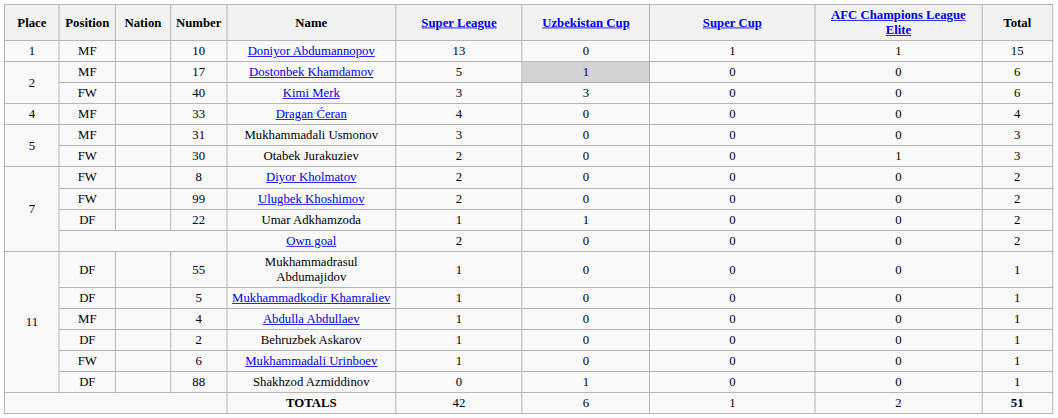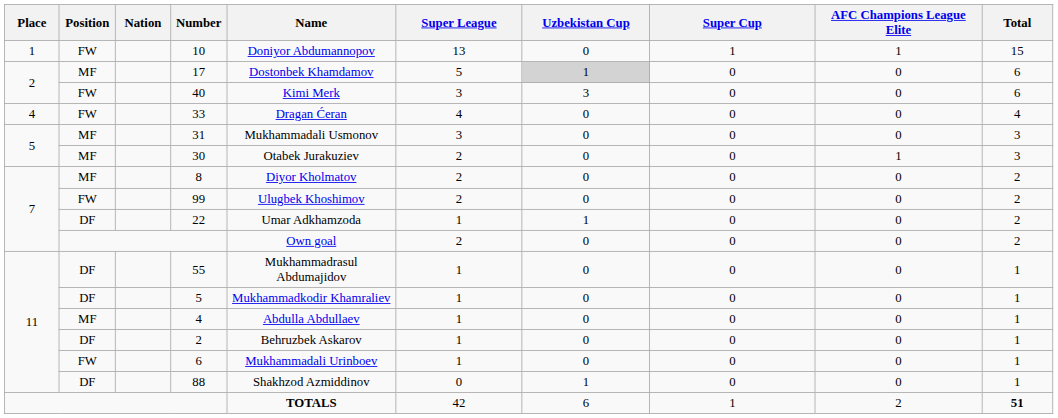 <table class="wikitable" style="font-size: 95%; text-align: center;">
 <tr>
 <th width=60>Place</th>
 <th width=60>Position</th>
 <th width=60>Nation</th>
 <th width=60>Number</th>
 <th width=200>Name</th>
 <th width=150><a href='#'>Super League</a></th>
 <th width=150><a href='#'>Uzbekistan Cup</a></th>
 <th width=200><a href='#'>Super Cup</a></th>
 <th width=200><a href='#'>AFC Champions League Elite</a></th>
 <th width=80><strong>Total</strong></th>
 </tr>
 <tr>
 <td>1</td>
-<td>MF</td>
+<td>FW</td>
 <td></td>
 <td>10</td>
 <td><a href='#'>Doniyor Abdumannopov</a></td>
 <td>13</td>
 <td>0</td>
 <td>1</td>
 <td>1</td>
 <td>15</td>
 </tr>
 <tr>
 <td rowspan="2">2</td>
 <td>MF</td>
 <td></td>
 <td>17</td>
 <td><a href='#'>Dostonbek Khamdamov</a></td>
 <td>5</td>
 <td style="background: lightgrey;">1</td>
 <td>0</td>
 <td>0</td>
 <td>6</td>
 </tr>
 <tr>
 <td>FW</td>
 <td></td>
 <td>40</td>
 <td><a href='#'>Kimi Merk</a></td>
 <td>3</td>
 <td>3</td>
 <td>0</td>
 <td>0</td>
 <td>6</td>
 </tr>
 <tr>
 <td>4</td>
-<td>MF</td>
+<td>FW</td>
 <td></td>
 <td>33</td>
 <td><a href='#'>Dragan Ćeran</a></td>
 <td>4</td>
 <td>0</td>
 <td>0</td>
 <td>0</td>
 <td>4</td>
 </tr>
 <tr>
 <td rowspan="2">5</td>
 <td>MF</td>
 <td></td>
 <td>31</td>
 <td>Mukhammadali Usmonov</td>
 <td>3</td>
 <td>0</td>
 <td>0</td>
 <td>0</td>
 <td>3</td>
 </tr>
 <tr>
-<td>FW</td>
+<td>MF</td>
 <td></td>
 <td>30</td>
 <td>Otabek Jurakuziev</td>
 <td>2</td>
 <td>0</td>
 <td>0</td>
 <td>1</td>
 <td>3</td>
 </tr>
 <tr>
 <td rowspan="4">7</td>
-<td>FW</td>
+<td>MF</td>
 <td></td>
 <td>8</td>
 <td><a href='#'>Diyor Kholmatov</a></td>
 <td>2</td>
 <td>0</td>
 <td>0</td>
 <td>0</td>
 <td>2</td>
 </tr>
 <tr>
 <td>FW</td>
 <td></td>
 <td>99</td>
 <td><a href='#'>Ulugbek Khoshimov</a></td>
 <td>2</td>
 <td>0</td>
 <td>0</td>
 <td>0</td>
 <td>2</td>
 </tr>
 <tr>
 <td>DF</td>
 <td></td>
 <td>22</td>
 <td>Umar Adkhamzoda</td>
 <td>1</td>
 <td>1</td>
 <td>0</td>
 <td>0</td>
 <td>2</td>
 </tr>
 <tr>
 <td colspan="3"></td>
 <td><a href='#'>Own goal</a></td>
 <td>2</td>
 <td>0</td>
 <td>0</td>
 <td>0</td>
 <td>2</td>
 </tr>
 <tr>
 <td rowspan="6">11</td>
 <td>DF</td>
 <td></td>
 <td>55</td>
 <td>Mukhammadrasul Abdumajidov</td>
 <td>1</td>
 <td>0</td>
 <td>0</td>
 <td>0</td>
 <td>1</td>
 </tr>
 <tr>
 <td>DF</td>
 <td></td>
 <td>5</td>
 <td><a href='#'>Mukhammadkodir Khamraliev</a></td>
 <td>1</td>
 <td>0</td>
 <td>0</td>
 <td>0</td>
 <td>1</td>
 </tr>
 <tr>
 <td>MF</td>
 <td></td>
 <td>4</td>
 <td><a href='#'>Abdulla Abdullaev</a></td>
 <td>1</td>
 <td>0</td>
 <td>0</td>
 <td>0</td>
 <td>1</td>
 </tr>
 <tr>
 <td>DF</td>
 <td></td>
 <td>2</td>
 <td>Behruzbek Askarov</td>
 <td>1</td>
 <td>0</td>
 <td>0</td>
 <td>0</td>
 <td>1</td>
 </tr>
 <tr>
 <td>FW</td>
 <td></td>
 <td>6</td>
 <td><a href='#'>Mukhammadali Urinboev</a></td>
 <td>1</td>
 <td>0</td>
 <td>0</td>
 <td>0</td>
 <td>1</td>
 </tr>
 <tr>
 <td>DF</td>
 <td></td>
 <td>88</td>
 <td>Shakhzod Azmiddinov</td>
 <td>0</td>
 <td>1</td>
 <td>0</td>
 <td>0</td>
 <td>1</td>
 </tr>
 <tr>
 <td colspan="4"></td>
 <td><strong>TOTALS</strong></td>
 <td>42</td>
 <td>6</td>
 <td>1</td>
 <td>2</td>
 <td><strong>51</strong></td>
 </tr>
 </table>
